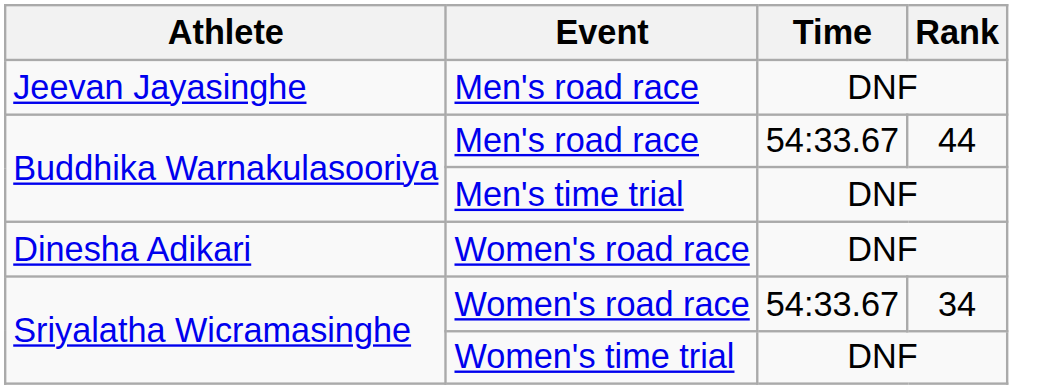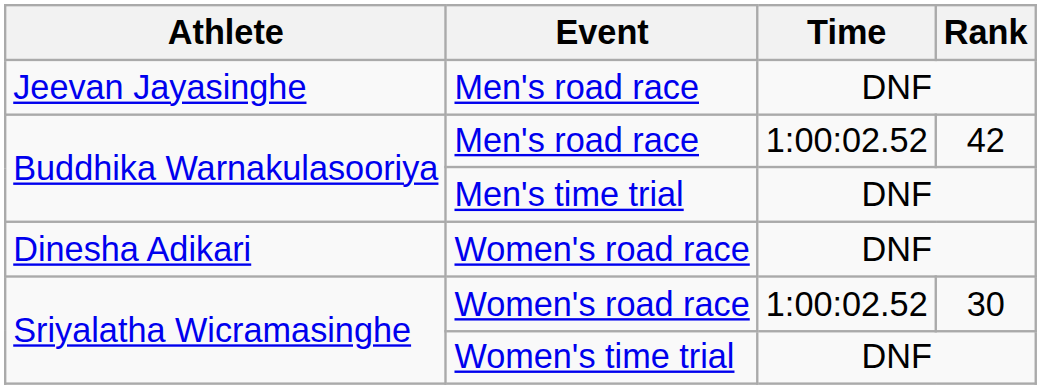 <table class=wikitable style="font-size:90%">
 <tr>
 <th>Athlete</th>
 <th>Event</th>
 <th>Time</th>
 <th>Rank</th>
 </tr>
 <tr>
 <td><a href='#'>Jeevan Jayasinghe</a></td>
 <td><a href='#'>Men's road race</a></td>
 <td align=center colspan="2">DNF</td>
 </tr>
 <tr>
 <td rowspan="2"><a href='#'>Buddhika Warnakulasooriya</a></td>
 <td><a href='#'>Men's road race</a></td>
-<td align=right>54:33.67</td>
-<td align=center>44</td>
+<td align=right>1:00:02.52</td>
+<td align=center>42</td>
 </tr>
 <tr>
 <td><a href='#'>Men's time trial</a></td>
 <td align=center colspan="2">DNF</td>
 </tr>
 <tr>
 <td><a href='#'>Dinesha Adikari</a></td>
 <td><a href='#'>Women's road race</a></td>
 <td align=center colspan="2">DNF</td>
 </tr>
 <tr>
 <td rowspan="2"><a href='#'>Sriyalatha Wicramasinghe</a></td>
 <td><a href='#'>Women's road race</a></td>
-<td align=right>54:33.67</td>
-<td align=center>34</td>
+<td align=right>1:00:02.52</td>
+<td align=center>30</td>
 </tr>
 <tr>
 <td><a href='#'>Women's time trial</a></td>
 <td align=center colspan="2">DNF</td>
 </tr>
 </table>
